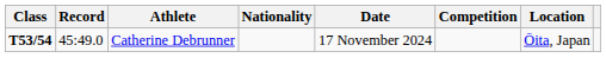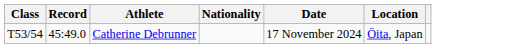 <table class="wikitable">
 <tr>
 <th>Class</th>
 <th>Record</th>
 <th>Athlete</th>
 <th>Nationality</th>
 <th>Date</th>
-<th>Competition</th>
 <th>Location</th>
 <th></th>
 </tr>
 <tr>
-<td><strong>T53/54</strong></td>
+<td>T53/54</td>
 <td>45:49.0</td>
 <td><a href='#'>Catherine Debrunner</a></td>
 <td></td>
 <td>17 November 2024</td>
-<td></td>
 <td><a href='#'>Ōita</a>, Japan</td>
 <td></td>
 </tr>
 </table>
